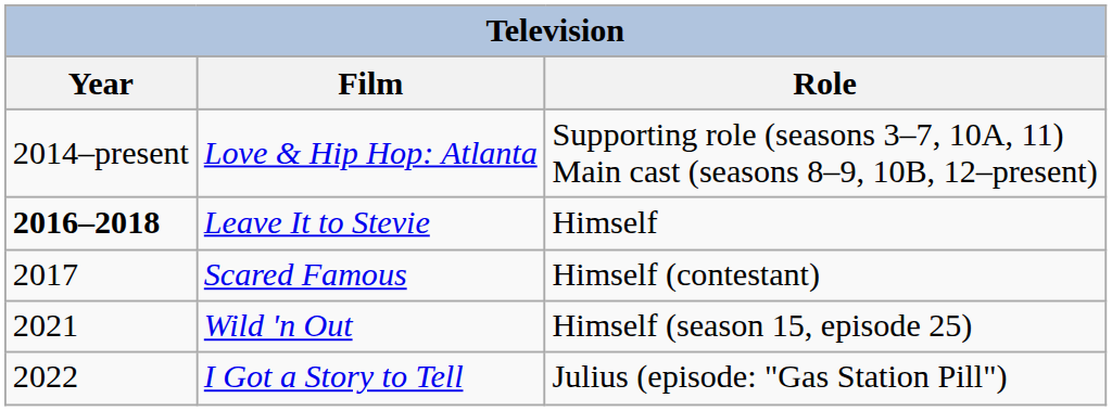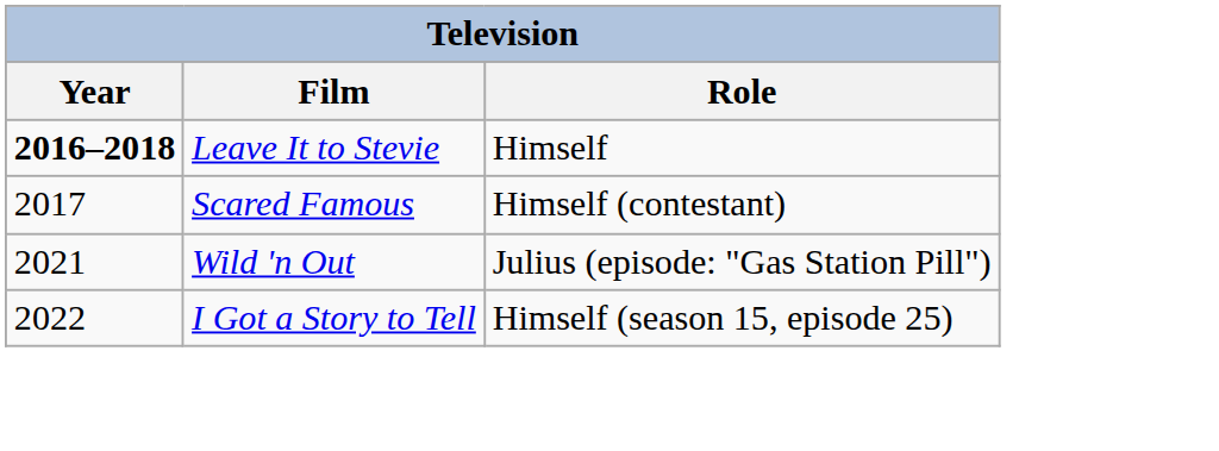 <table class="wikitable">
 <tr style="background:#ccc; text-align:center;">
 <th colspan="3" style="background: LightSteelBlue;">Television</th>
 </tr>
 <tr style="background:#ccc; text-align:center;">
 <th>Year</th>
 <th>Film</th>
 <th>Role</th>
-</tr>
-<tr>
-<td>2014–present</td>
-<td><em><a href='#'>Love & Hip Hop: Atlanta</a></em></td>
-<td>Supporting role (seasons 3–7, 10A, 11)<br>Main cast (seasons 8–9, 10B, 12–present)</td>
 </tr>
 <tr>
 <td><strong>2016–2018</strong></td>
 <td><em><a href='#'>Leave It to Stevie</a></em></td>
 <td>Himself</td>
 </tr>
 <tr>
 <td>2017</td>
 <td><em><a href='#'>Scared Famous</a></em></td>
 <td>Himself (contestant)</td>
 </tr>
 <tr>
 <td>2021</td>
 <td><em><a href='#'>Wild 'n Out</a></em></td>
-<td>Himself (season 15, episode 25)</td>
+<td>Julius (episode: "Gas Station Pill")</td>
 </tr>
 <tr>
 <td>2022</td>
 <td><em><a href='#'>I Got a Story to Tell</a></em></td>
-<td>Julius (episode: "Gas Station Pill")</td>
+<td>Himself (season 15, episode 25)</td>
 </tr>
 </table>
